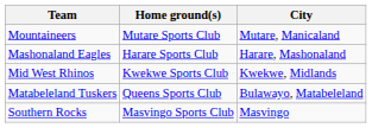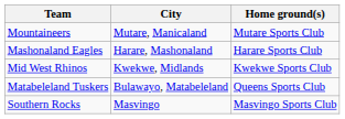 <table class="wikitable">
 <tr>
 <th>Team</th>
+<th>City</th>
 <th>Home ground(s)</th>
-<th>City</th>
 </tr>
 <tr>
 <td><a href='#'>Mountaineers</a></td>
+<td><a href='#'>Mutare</a>, <a href='#'>Manicaland</a></td>
 <td><a href='#'>Mutare Sports Club</a></td>
-<td><a href='#'>Mutare</a>, <a href='#'>Manicaland</a></td>
 </tr>
 <tr>
 <td><a href='#'>Mashonaland Eagles</a></td>
+<td><a href='#'>Harare</a>, <a href='#'>Mashonaland</a></td>
 <td><a href='#'>Harare Sports Club</a></td>
-<td><a href='#'>Harare</a>, <a href='#'>Mashonaland</a></td>
 </tr>
 <tr>
 <td><a href='#'>Mid West Rhinos</a></td>
+<td><a href='#'>Kwekwe</a>, <a href='#'>Midlands</a></td>
 <td><a href='#'>Kwekwe Sports Club</a></td>
-<td><a href='#'>Kwekwe</a>, <a href='#'>Midlands</a></td>
 </tr>
 <tr>
 <td><a href='#'>Matabeleland Tuskers</a></td>
+<td><a href='#'>Bulawayo</a>, <a href='#'>Matabeleland</a></td>
 <td><a href='#'>Queens Sports Club</a></td>
-<td><a href='#'>Bulawayo</a>, <a href='#'>Matabeleland</a></td>
 </tr>
 <tr>
 <td><a href='#'>Southern Rocks</a></td>
+<td><a href='#'>Masvingo</a></td>
 <td><a href='#'>Masvingo Sports Club</a></td>
-<td><a href='#'>Masvingo</a></td>
 </tr>
 </table>
